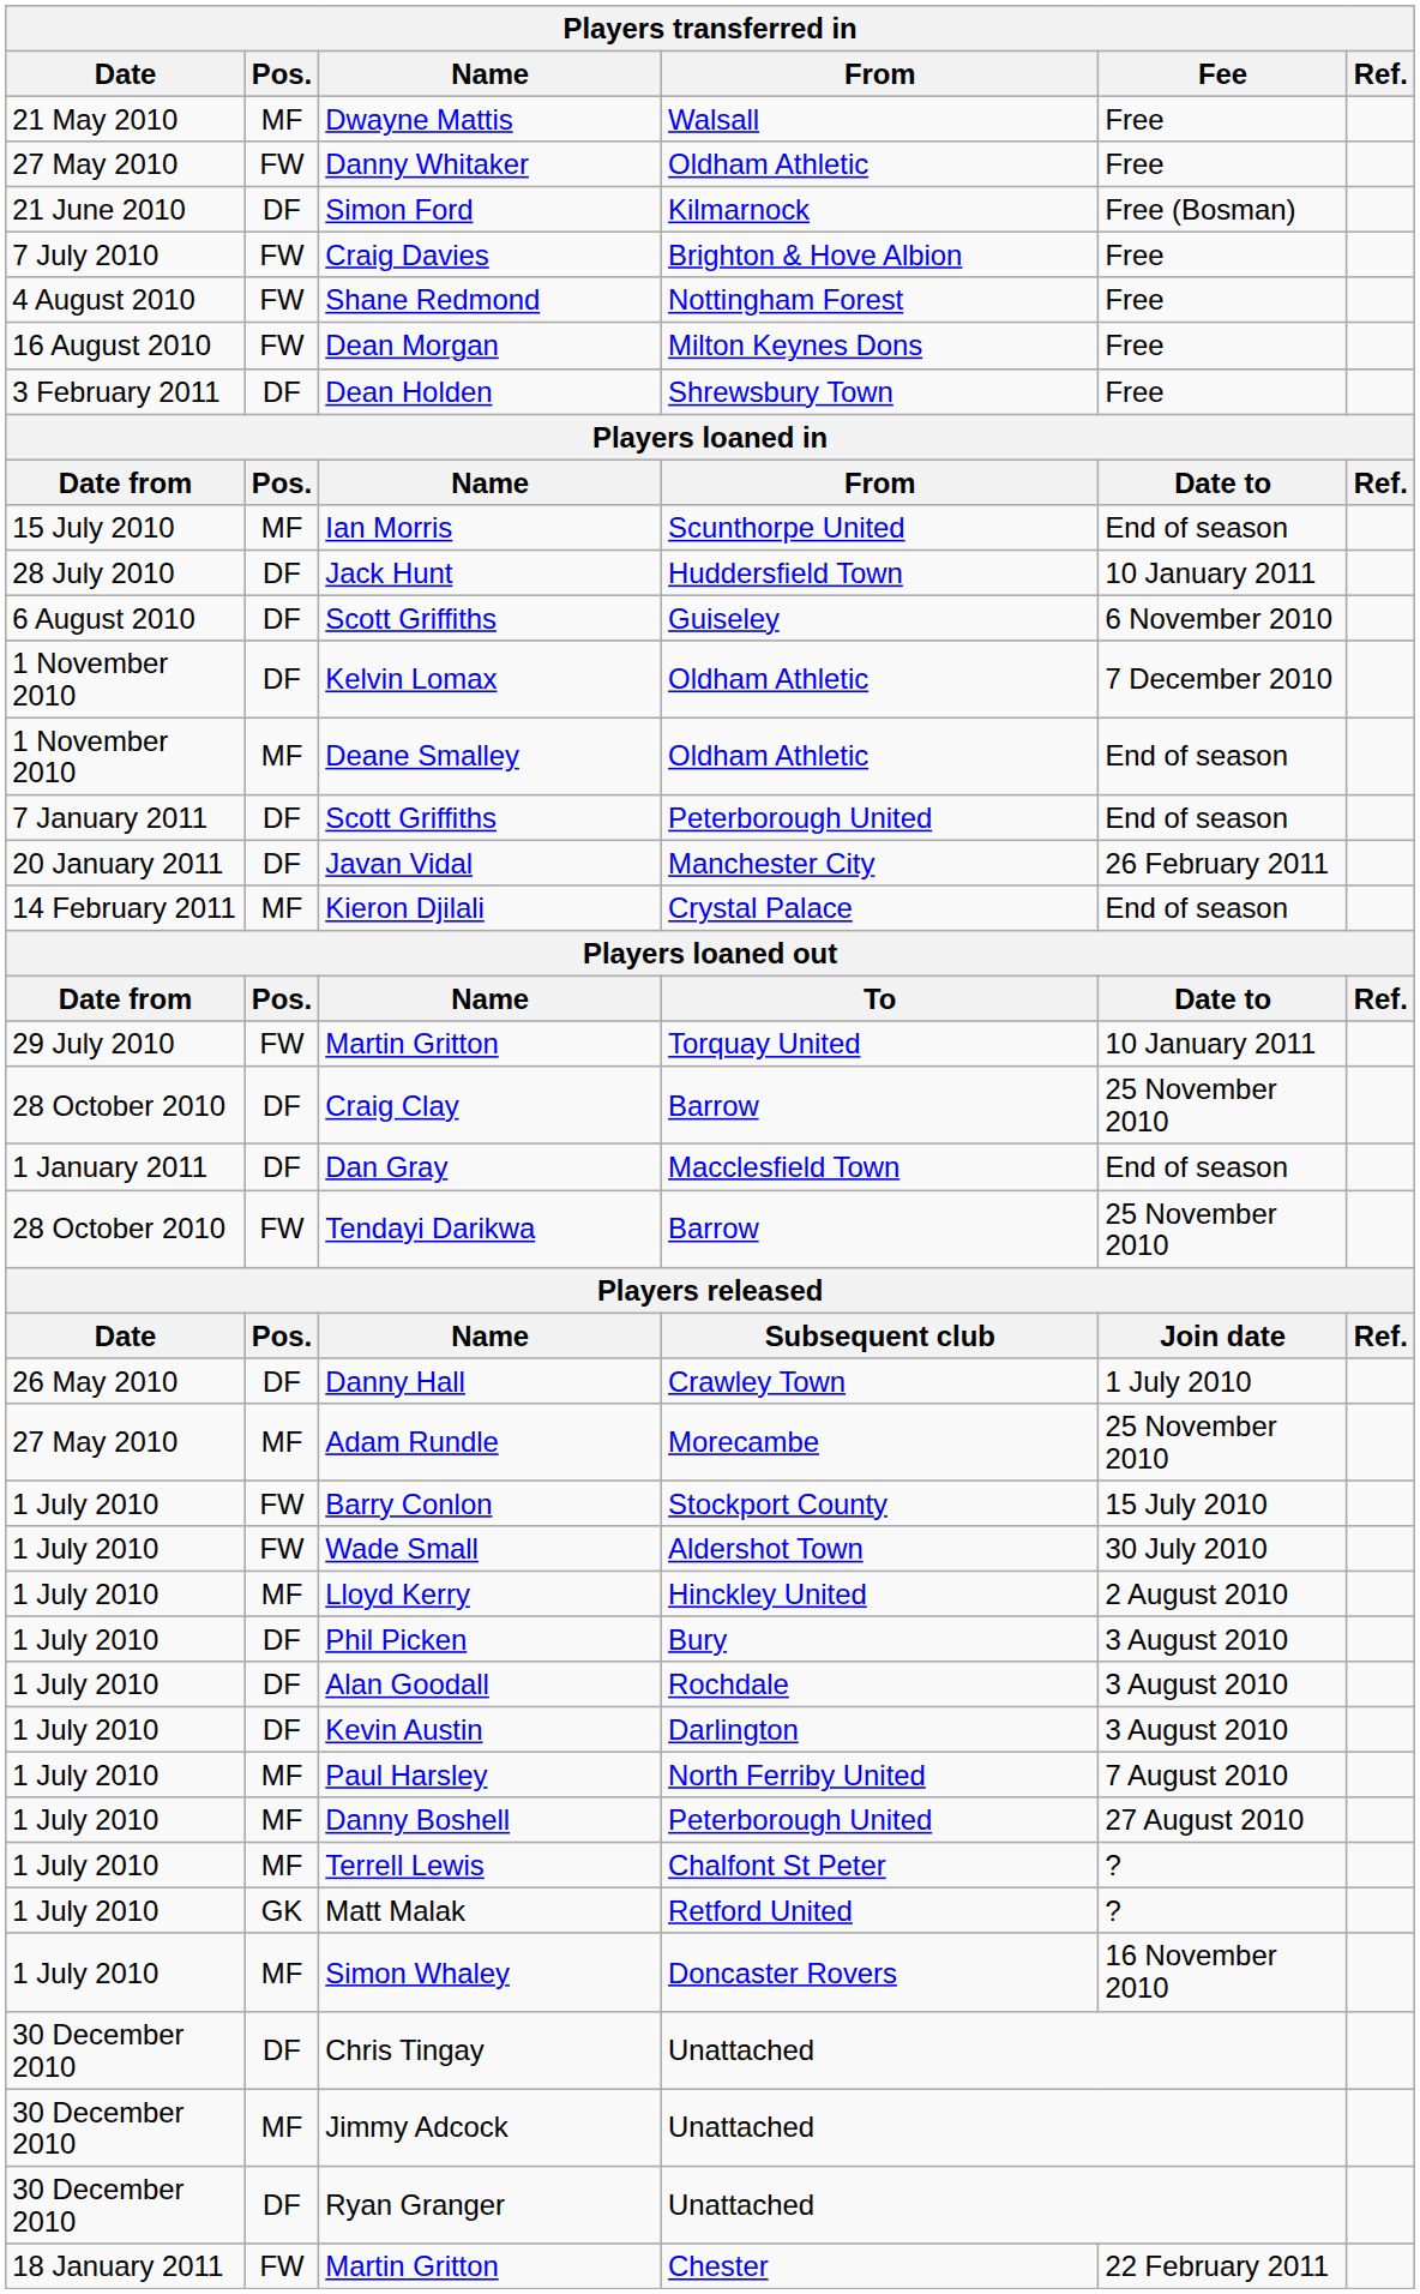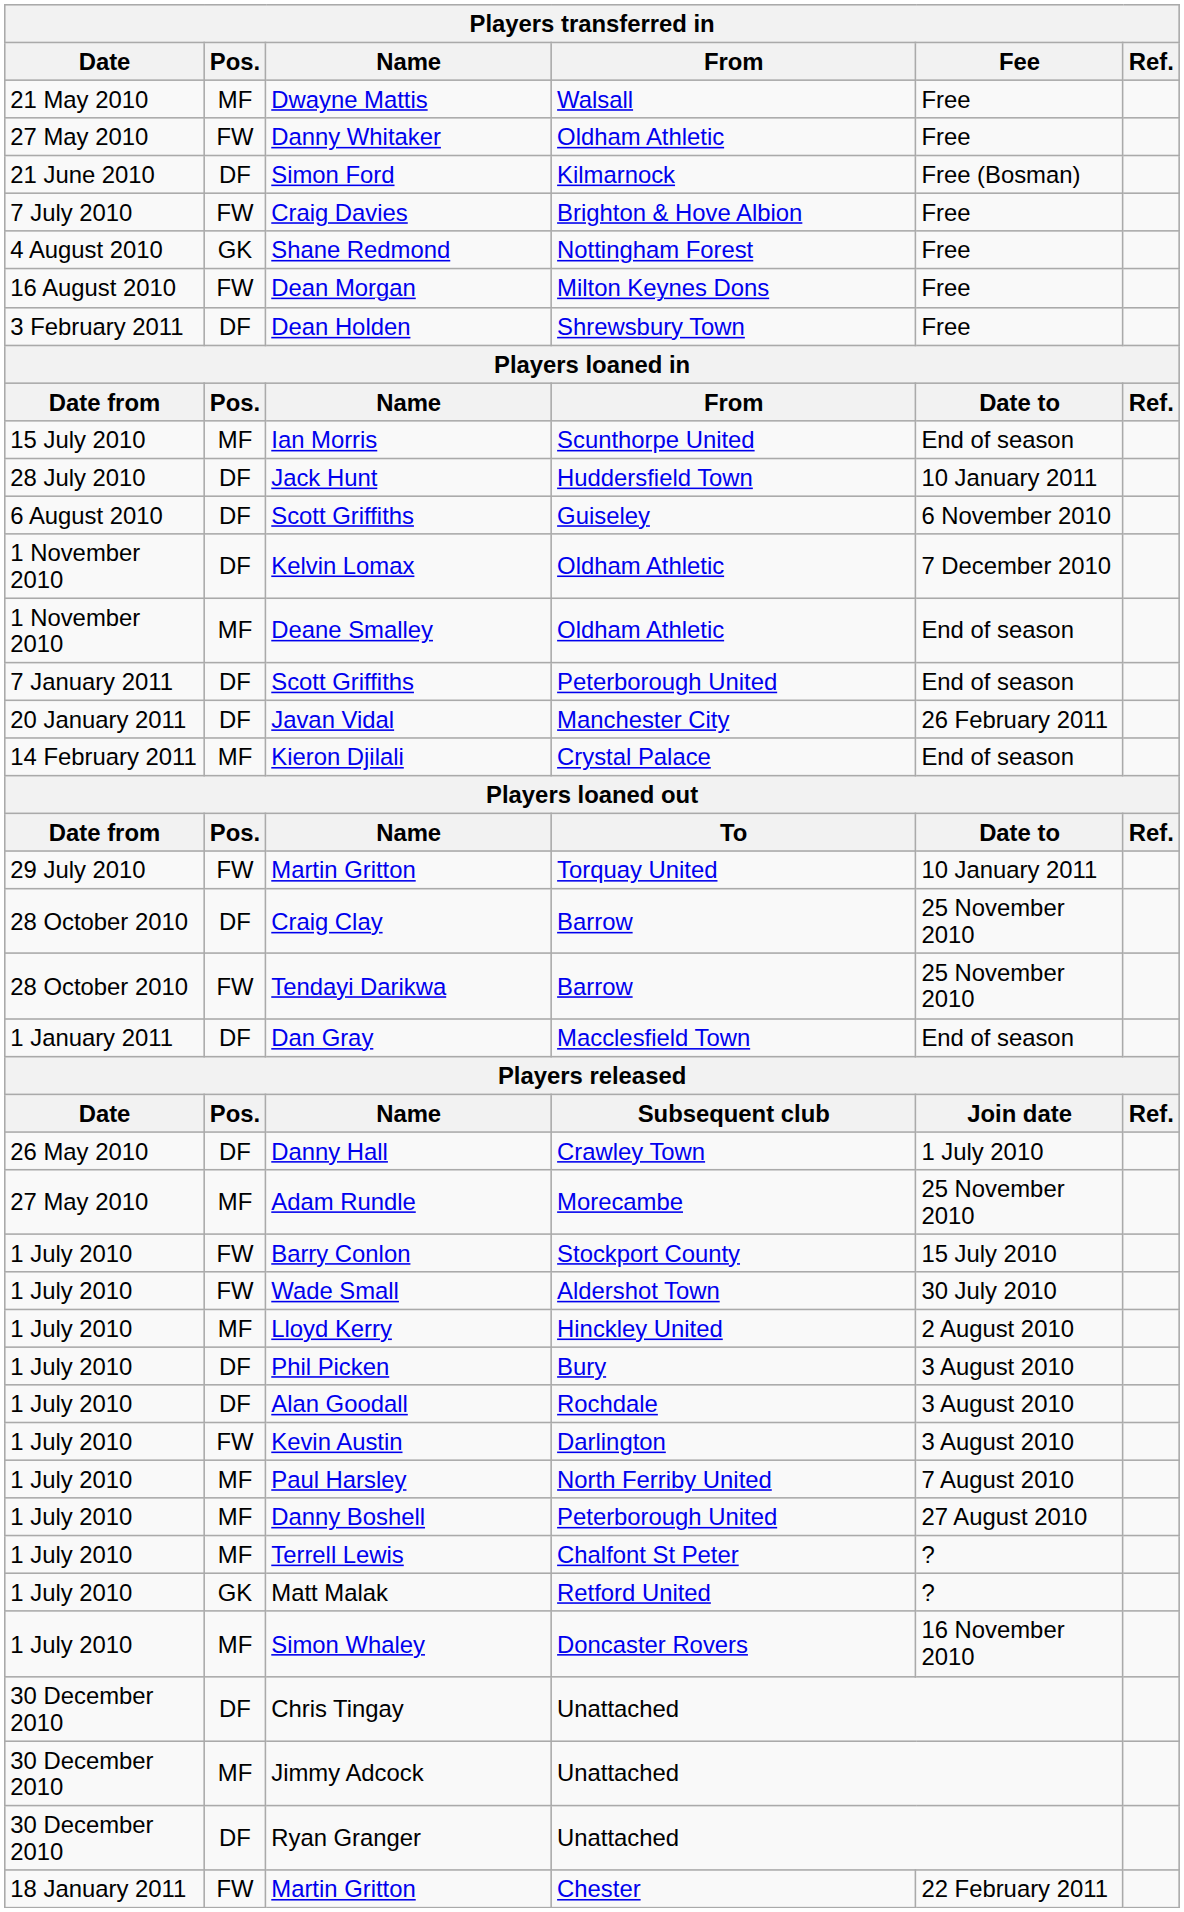 <table class="wikitable" style="font-size:95%;">
 <tr>
 <th colspan="6">Players transferred in</th>
 </tr>
 <tr>
 <th width="120px">Date</th>
 <th width="25px">Pos.</th>
 <th width="175px">Name</th>
 <th width="225px">From</th>
 <th width="125px">Fee</th>
 <th width="25px">Ref.</th>
 </tr>
 <tr>
 <td>21 May 2010</td>
 <td align="center">MF</td>
 <td> <a href='#'>Dwayne Mattis</a></td>
 <td> <a href='#'>Walsall</a></td>
 <td>Free</td>
 <td align="center"></td>
 </tr>
 <tr>
 <td>27 May 2010</td>
 <td align="center">FW</td>
 <td> <a href='#'>Danny Whitaker</a></td>
 <td> <a href='#'>Oldham Athletic</a></td>
 <td>Free</td>
 <td align="center"></td>
 </tr>
 <tr>
 <td>21 June 2010</td>
 <td align="center">DF</td>
 <td> <a href='#'>Simon Ford</a></td>
 <td> <a href='#'>Kilmarnock</a></td>
 <td>Free (Bosman)</td>
 <td align="center"></td>
 </tr>
 <tr>
 <td>7 July 2010</td>
 <td align="center">FW</td>
 <td> <a href='#'>Craig Davies</a></td>
 <td> <a href='#'>Brighton & Hove Albion</a></td>
 <td>Free</td>
 <td align="center"></td>
 </tr>
 <tr>
 <td>4 August 2010</td>
-<td align="center">FW</td>
+<td align="center">GK</td>
 <td> <a href='#'>Shane Redmond</a></td>
 <td> <a href='#'>Nottingham Forest</a></td>
 <td>Free</td>
 <td align="center"></td>
 </tr>
 <tr>
 <td>16 August 2010</td>
 <td align="center">FW</td>
 <td> <a href='#'>Dean Morgan</a></td>
 <td> <a href='#'>Milton Keynes Dons</a></td>
 <td>Free</td>
 <td align="center"></td>
 </tr>
 <tr>
 <td>3 February 2011</td>
 <td align="center">DF</td>
 <td> <a href='#'>Dean Holden</a></td>
 <td> <a href='#'>Shrewsbury Town</a></td>
 <td>Free</td>
 <td align="center"></td>
 </tr>
 <tr>
 <th colspan="6">Players loaned in</th>
 </tr>
 <tr>
 <th>Date from</th>
 <th>Pos.</th>
 <th>Name</th>
 <th>From</th>
 <th>Date to</th>
 <th>Ref.</th>
 </tr>
 <tr>
 <td>15 July 2010</td>
 <td align="center">MF</td>
 <td> <a href='#'>Ian Morris</a></td>
 <td> <a href='#'>Scunthorpe United</a></td>
 <td>End of season</td>
 <td align="center"></td>
 </tr>
 <tr>
 <td>28 July 2010</td>
 <td align="center">DF</td>
 <td> <a href='#'>Jack Hunt</a></td>
 <td> <a href='#'>Huddersfield Town</a></td>
 <td>10 January 2011</td>
 <td align="center"></td>
 </tr>
 <tr>
 <td>6 August 2010</td>
 <td align="center">DF</td>
 <td> <a href='#'>Scott Griffiths</a></td>
 <td> <a href='#'>Guiseley</a></td>
 <td>6 November 2010</td>
 <td align="center"></td>
 </tr>
 <tr>
 <td>1 November 2010</td>
 <td align="center">DF</td>
 <td> <a href='#'>Kelvin Lomax</a></td>
 <td> <a href='#'>Oldham Athletic</a></td>
 <td>7 December 2010</td>
 <td align="center"></td>
 </tr>
 <tr>
 <td>1 November 2010</td>
 <td align="center">MF</td>
 <td> <a href='#'>Deane Smalley</a></td>
 <td> <a href='#'>Oldham Athletic</a></td>
 <td>End of season</td>
 <td align="center"></td>
 </tr>
 <tr>
 <td>7 January 2011</td>
 <td align="center">DF</td>
 <td> <a href='#'>Scott Griffiths</a></td>
 <td> <a href='#'>Peterborough United</a></td>
 <td>End of season</td>
 <td align="center"></td>
 </tr>
 <tr>
 <td>20 January 2011</td>
 <td align="center">DF</td>
 <td> <a href='#'>Javan Vidal</a></td>
 <td> <a href='#'>Manchester City</a></td>
 <td>26 February 2011</td>
 <td align="center"></td>
 </tr>
 <tr>
 <td>14 February 2011</td>
 <td align="center">MF</td>
 <td> <a href='#'>Kieron Djilali</a></td>
 <td> <a href='#'>Crystal Palace</a></td>
 <td>End of season</td>
 <td align="center"></td>
 </tr>
 <tr>
 <th colspan="6">Players loaned out</th>
 </tr>
 <tr>
 <th>Date from</th>
 <th>Pos.</th>
 <th>Name</th>
 <th>To</th>
 <th>Date to</th>
 <th>Ref.</th>
 </tr>
 <tr>
 <td>29 July 2010</td>
 <td align="center">FW</td>
 <td> <a href='#'>Martin Gritton</a></td>
 <td> <a href='#'>Torquay United</a></td>
 <td>10 January 2011</td>
 <td align="center"></td>
 </tr>
 <tr>
 <td>28 October 2010</td>
 <td align="center">DF</td>
 <td> <a href='#'>Craig Clay</a></td>
 <td> <a href='#'>Barrow</a></td>
 <td>25 November 2010</td>
 <td align="center"></td>
 </tr>
 <tr>
+<td>28 October 2010</td>
+<td align="center">FW</td>
+<td> <a href='#'>Tendayi Darikwa</a></td>
+<td> <a href='#'>Barrow</a></td>
+<td>25 November 2010</td>
+<td align="center"></td>
+</tr>
+<tr>
 <td>1 January 2011</td>
 <td align="center">DF</td>
 <td> <a href='#'>Dan Gray</a></td>
 <td> <a href='#'>Macclesfield Town</a></td>
 <td>End of season</td>
-<td align="center"></td>
-</tr>
-<tr>
-<td>28 October 2010</td>
-<td align="center">FW</td>
-<td> <a href='#'>Tendayi Darikwa</a></td>
-<td> <a href='#'>Barrow</a></td>
-<td>25 November 2010</td>
 <td align="center"></td>
 </tr>
 <tr>
 <th colspan="6">Players released</th>
 </tr>
 <tr>
 <th>Date</th>
 <th>Pos.</th>
 <th>Name</th>
 <th>Subsequent club</th>
 <th>Join date</th>
 <th>Ref.</th>
 </tr>
 <tr>
 <td>26 May 2010</td>
 <td align="center">DF</td>
 <td> <a href='#'>Danny Hall</a></td>
 <td> <a href='#'>Crawley Town</a></td>
 <td>1 July 2010</td>
 <td align="center"></td>
 </tr>
 <tr>
 <td>27 May 2010</td>
 <td align="center">MF</td>
 <td> <a href='#'>Adam Rundle</a></td>
 <td> <a href='#'>Morecambe</a></td>
 <td>25 November 2010</td>
 <td align="center"></td>
 </tr>
 <tr>
 <td>1 July 2010</td>
 <td align="center">FW</td>
 <td> <a href='#'>Barry Conlon</a></td>
 <td> <a href='#'>Stockport County</a></td>
 <td>15 July 2010</td>
 <td align="center"></td>
 </tr>
 <tr>
 <td>1 July 2010</td>
 <td align="center">FW</td>
 <td> <a href='#'>Wade Small</a></td>
 <td> <a href='#'>Aldershot Town</a></td>
 <td>30 July 2010</td>
 <td align="center"></td>
 </tr>
 <tr>
 <td>1 July 2010</td>
 <td align="center">MF</td>
 <td> <a href='#'>Lloyd Kerry</a></td>
 <td> <a href='#'>Hinckley United</a></td>
 <td>2 August 2010</td>
 <td align="center"></td>
 </tr>
 <tr>
 <td>1 July 2010</td>
 <td align="center">DF</td>
 <td> <a href='#'>Phil Picken</a></td>
 <td> <a href='#'>Bury</a></td>
 <td>3 August 2010</td>
 <td align="center"></td>
 </tr>
 <tr>
 <td>1 July 2010</td>
 <td align="center">DF</td>
 <td> <a href='#'>Alan Goodall</a></td>
 <td> <a href='#'>Rochdale</a></td>
 <td>3 August 2010</td>
 <td align="center"></td>
 </tr>
 <tr>
 <td>1 July 2010</td>
-<td align="center">DF</td>
+<td align="center">FW</td>
 <td> <a href='#'>Kevin Austin</a></td>
 <td> <a href='#'>Darlington</a></td>
 <td>3 August 2010</td>
 <td align="center"></td>
 </tr>
 <tr>
 <td>1 July 2010</td>
 <td align="center">MF</td>
 <td> <a href='#'>Paul Harsley</a></td>
 <td> <a href='#'>North Ferriby United</a></td>
 <td>7 August 2010</td>
 <td align="center"></td>
 </tr>
 <tr>
 <td>1 July 2010</td>
 <td align="center">MF</td>
 <td> <a href='#'>Danny Boshell</a></td>
 <td> <a href='#'>Peterborough United</a></td>
 <td>27 August 2010</td>
 <td align="center"></td>
 </tr>
 <tr>
 <td>1 July 2010</td>
 <td align="center">MF</td>
 <td> <a href='#'>Terrell Lewis</a></td>
 <td> <a href='#'>Chalfont St Peter</a></td>
 <td>?</td>
 <td align="center"></td>
 </tr>
 <tr>
 <td>1 July 2010</td>
 <td align="center">GK</td>
 <td> Matt Malak</td>
 <td> <a href='#'>Retford United</a></td>
 <td>?</td>
 <td align="center"></td>
 </tr>
 <tr>
 <td>1 July 2010</td>
 <td align="center">MF</td>
 <td> <a href='#'>Simon Whaley</a></td>
 <td> <a href='#'>Doncaster Rovers</a></td>
 <td>16 November 2010</td>
 <td align="center"></td>
 </tr>
 <tr>
 <td>30 December 2010</td>
 <td align="center">DF</td>
 <td> Chris Tingay</td>
 <td colspan="2">Unattached</td>
 <td align="center"></td>
 </tr>
 <tr>
 <td>30 December 2010</td>
 <td align="center">MF</td>
 <td> Jimmy Adcock</td>
 <td colspan="2">Unattached</td>
 <td align="center"></td>
 </tr>
 <tr>
 <td>30 December 2010</td>
 <td align="center">DF</td>
 <td> Ryan Granger</td>
 <td colspan="2">Unattached</td>
 <td align="center"></td>
 </tr>
 <tr>
 <td>18 January 2011</td>
 <td align="center">FW</td>
 <td> <a href='#'>Martin Gritton</a></td>
 <td> <a href='#'>Chester</a></td>
 <td>22 February 2011</td>
 <td align="center"></td>
 </tr>
 </table>
